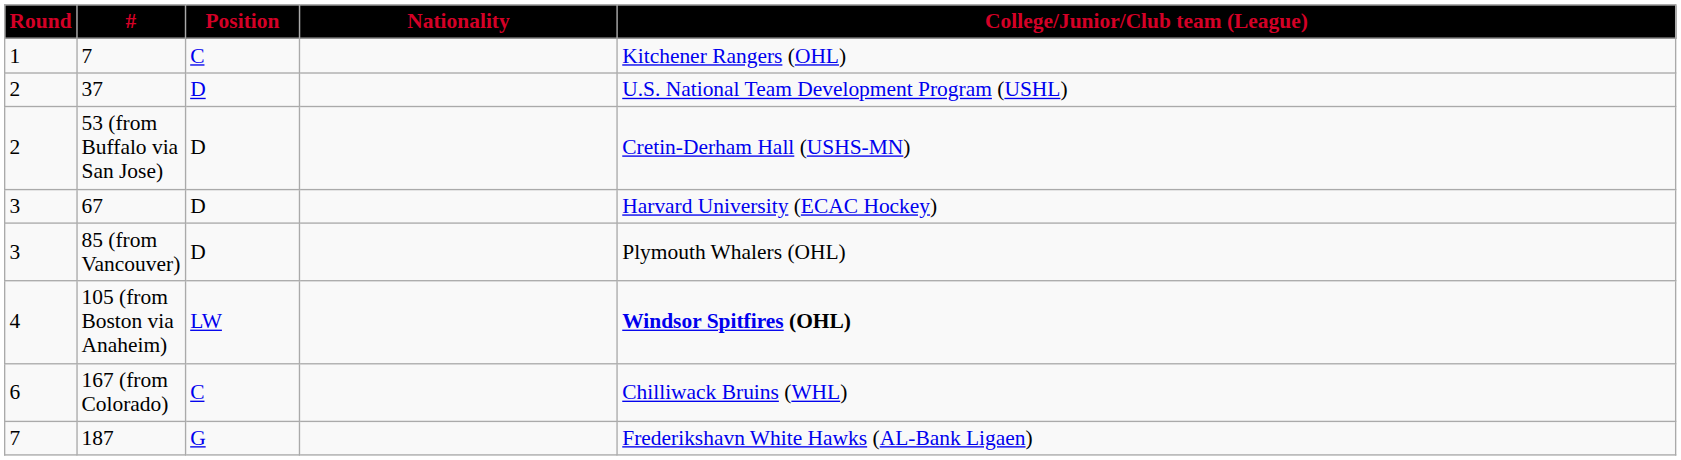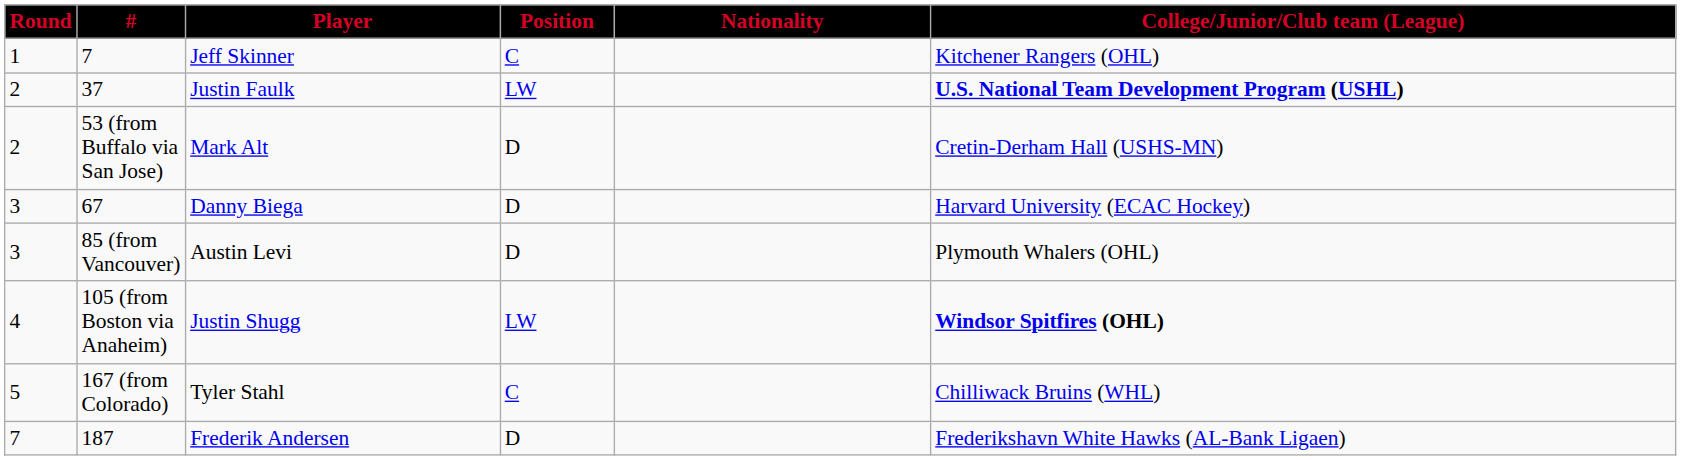 <table class="wikitable">
 <tr>
 <th style="background:black;color:#d40026;" width="2.75%">Round</th>
 <th style="background:black;color:#d40026;" width="2.75%">#</th>
+<th style="background:black;color:#d40026;" width="20.0%">Player</th>
 <th style="background:black;color:#d40026;" width="7.0%">Position</th>
 <th style="background:black;color:#d40026;" width="20.0%">Nationality</th>
 <th style="background:black;color:#d40026;" width="100.0%">College/Junior/Club team (League)</th>
 </tr>
 <tr>
 <td>1</td>
 <td>7</td>
+<td><a href='#'>Jeff Skinner</a></td>
 <td><a href='#'>C</a></td>
 <td></td>
 <td><a href='#'>Kitchener Rangers</a> (<a href='#'>OHL</a>)</td>
 </tr>
 <tr>
 <td>2</td>
 <td>37</td>
-<td><a href='#'>D</a></td>
+<td><a href='#'>Justin Faulk</a></td>
+<td><a href='#'>LW</a></td>
 <td></td>
-<td><a href='#'>U.S. National Team Development Program</a> (<a href='#'>USHL</a>)</td>
+<td><strong><a href='#'>U.S. National Team Development Program</a> (<a href='#'>USHL</a>)</strong></td>
 </tr>
 <tr>
 <td>2</td>
 <td>53 (from Buffalo via San Jose)</td>
+<td><a href='#'>Mark Alt</a></td>
 <td>D</td>
 <td></td>
 <td><a href='#'>Cretin-Derham Hall</a> (<a href='#'>USHS-MN</a>)</td>
 </tr>
 <tr>
 <td>3</td>
 <td>67</td>
+<td><a href='#'>Danny Biega</a></td>
 <td>D</td>
 <td></td>
 <td><a href='#'>Harvard University</a> (<a href='#'>ECAC Hockey</a>)</td>
 </tr>
 <tr>
 <td>3</td>
 <td>85 (from Vancouver)</td>
+<td>Austin Levi</td>
 <td>D</td>
 <td></td>
 <td>Plymouth Whalers (OHL)</td>
 </tr>
 <tr>
 <td>4</td>
 <td>105 (from Boston via Anaheim)</td>
+<td><a href='#'>Justin Shugg</a></td>
 <td><a href='#'>LW</a></td>
 <td></td>
 <td><strong><a href='#'>Windsor Spitfires</a> (OHL)</strong></td>
 </tr>
 <tr>
-<td>6</td>
+<td>5</td>
 <td>167 (from Colorado)</td>
+<td>Tyler Stahl</td>
 <td><a href='#'>C</a></td>
 <td></td>
 <td><a href='#'>Chilliwack Bruins</a> (<a href='#'>WHL</a>)</td>
 </tr>
 <tr>
 <td>7</td>
 <td>187</td>
-<td><a href='#'>G</a></td>
+<td><a href='#'>Frederik Andersen</a></td>
+<td>D</td>
 <td></td>
 <td><a href='#'>Frederikshavn White Hawks</a> (<a href='#'>AL-Bank Ligaen</a>)</td>
 </tr>
 </table>
